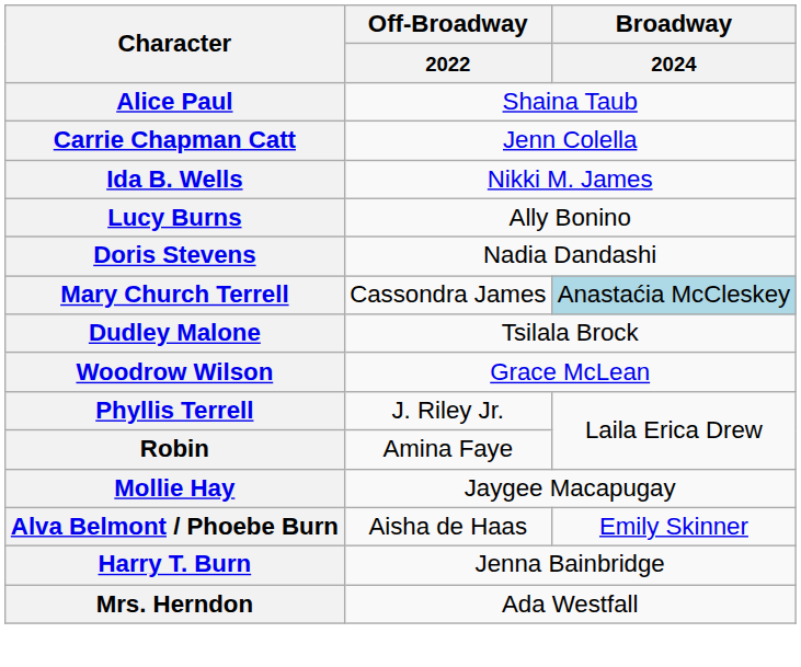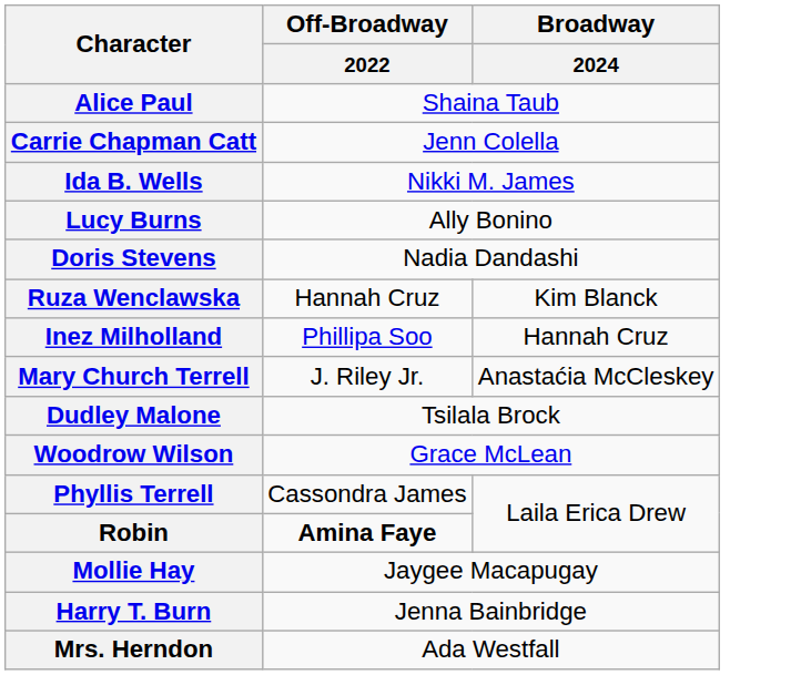 <table class="wikitable">
 <tr>
 <th rowspan="2">Character</th>
 <th>Off-Broadway</th>
 <th>Broadway</th>
 </tr>
 <tr>
 <th><small>2022</small></th>
 <th><small>2024</small></th>
 </tr>
 <tr>
 <th><a href='#'>Alice Paul</a></th>
 <td colspan="2" align="center"><a href='#'>Shaina Taub</a></td>
 </tr>
 <tr>
 <th><a href='#'>Carrie Chapman Catt</a></th>
 <td colspan="2" align="center"><a href='#'>Jenn Colella</a></td>
 </tr>
 <tr>
 <th><a href='#'>Ida B. Wells</a></th>
 <td colspan="2" align="center"><a href='#'>Nikki M. James</a></td>
 </tr>
 <tr>
 <th><a href='#'>Lucy Burns</a></th>
 <td colspan="2" align="center">Ally Bonino</td>
 </tr>
 <tr>
 <th><a href='#'>Doris Stevens</a></th>
 <td colspan="2" align="center">Nadia Dandashi</td>
 </tr>
 <tr>
+<th><a href='#'>Ruza Wenclawska</a></th>
+<td colspan="1" align="center">Hannah Cruz</td>
+<td colspan="1" align="center">Kim Blanck</td>
+</tr>
+<tr>
+<th><a href='#'>Inez Milholland</a></th>
+<td colspan="1" align="center"><a href='#'>Phillipa Soo</a></td>
+<td colspan="1" align="center">Hannah Cruz</td>
+</tr>
+<tr>
 <th><a href='#'>Mary Church Terrell</a></th>
-<td colspan="1" align="center">Cassondra James</td>
-<td colspan="1" align="center" style="background: lightblue;">Anastaćia McCleskey</td>
+<td colspan="1" align="center">J. Riley Jr.</td>
+<td colspan="1" align="center">Anastaćia McCleskey</td>
 </tr>
 <tr>
 <th><a href='#'>Dudley Malone</a></th>
 <td colspan="2" align="center">Tsilala Brock</td>
 </tr>
 <tr>
 <th><a href='#'>Woodrow Wilson</a></th>
 <td colspan="2" align="center"><a href='#'>Grace McLean</a></td>
 </tr>
 <tr>
 <th><a href='#'>Phyllis Terrell</a></th>
-<td colspan="1" align="center">J. Riley Jr.</td>
+<td colspan="1" align="center">Cassondra James</td>
 <td colspan="1" rowspan="2" align="center">Laila Erica Drew</td>
 </tr>
 <tr>
 <th>Robin</th>
-<td colspan="1" align="center">Amina Faye</td>
+<td colspan="1" align="center"><strong>Amina Faye</strong></td>
 </tr>
 <tr>
 <th><a href='#'>Mollie Hay</a></th>
 <td colspan="2" align="center">Jaygee Macapugay</td>
-</tr>
-<tr>
-<th><a href='#'>Alva Belmont</a> / Phoebe Burn</th>
-<td colspan="1" align="center">Aisha de Haas</td>
-<td colspan="1" align="center"><a href='#'>Emily Skinner</a></td>
 </tr>
 <tr>
 <th><a href='#'>Harry T. Burn</a></th>
 <td colspan="2" align="center">Jenna Bainbridge</td>
 </tr>
 <tr>
 <th>Mrs. Herndon</th>
 <td colspan="2" align="center">Ada Westfall</td>
 </tr>
 </table>
